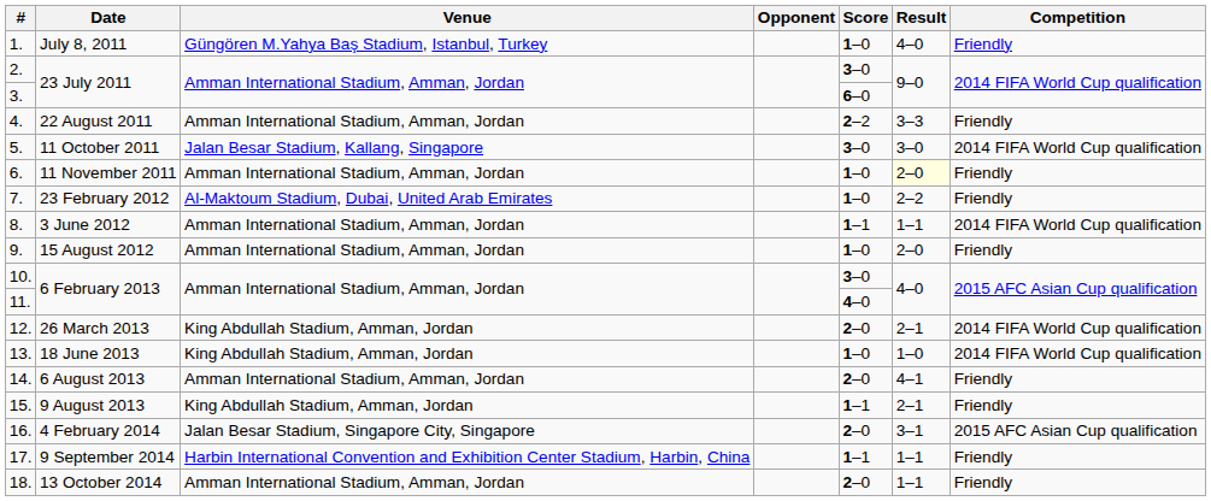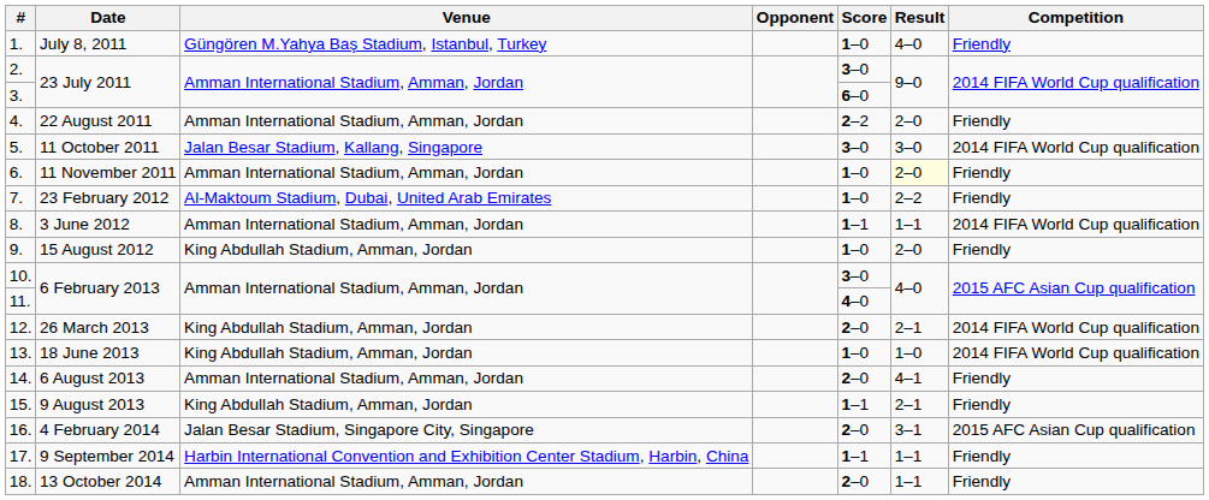 <table class="wikitable" style="font-size:85%;">
 <tr>
 <th>#</th>
 <th>Date</th>
 <th>Venue</th>
 <th>Opponent</th>
 <th>Score</th>
 <th>Result</th>
 <th>Competition</th>
 </tr>
 <tr>
 <td>1.</td>
 <td>July 8, 2011</td>
 <td><a href='#'>Güngören M.Yahya Baş Stadium</a>, <a href='#'>Istanbul</a>, <a href='#'>Turkey</a></td>
 <td></td>
 <td><strong>1</strong>–0</td>
 <td>4–0</td>
 <td><a href='#'>Friendly</a></td>
 </tr>
 <tr>
 <td>2.</td>
 <td rowspan="2">23 July 2011</td>
 <td rowspan="2"><a href='#'>Amman International Stadium</a>, <a href='#'>Amman</a>, <a href='#'>Jordan</a></td>
 <td rowspan="2"></td>
 <td><strong>3</strong>–0</td>
 <td rowspan="2">9–0</td>
 <td rowspan="2"><a href='#'>2014 FIFA World Cup qualification</a></td>
 </tr>
 <tr>
 <td>3.</td>
 <td><strong>6</strong>–0</td>
 </tr>
 <tr>
 <td>4.</td>
 <td>22 August 2011</td>
 <td>Amman International Stadium, Amman, Jordan</td>
 <td></td>
 <td><strong>2</strong>–2</td>
-<td>3–3</td>
+<td>2–0</td>
 <td>Friendly</td>
 </tr>
 <tr>
 <td>5.</td>
 <td>11 October 2011</td>
 <td><a href='#'>Jalan Besar Stadium</a>, <a href='#'>Kallang</a>, <a href='#'>Singapore</a></td>
 <td></td>
 <td><strong>3</strong>–0</td>
 <td>3–0</td>
 <td>2014 FIFA World Cup qualification</td>
 </tr>
 <tr>
 <td>6.</td>
 <td>11 November 2011</td>
 <td>Amman International Stadium, Amman, Jordan</td>
 <td></td>
 <td><strong>1</strong>–0</td>
 <td style="background: lightyellow;">2–0</td>
 <td>Friendly</td>
 </tr>
 <tr>
 <td>7.</td>
 <td>23 February 2012</td>
 <td><a href='#'>Al-Maktoum Stadium</a>, <a href='#'>Dubai</a>, <a href='#'>United Arab Emirates</a></td>
 <td></td>
 <td><strong>1</strong>–0</td>
 <td>2–2</td>
 <td>Friendly</td>
 </tr>
 <tr>
 <td>8.</td>
 <td>3 June 2012</td>
 <td>Amman International Stadium, Amman, Jordan</td>
 <td></td>
 <td><strong>1</strong>–1</td>
 <td>1–1</td>
 <td>2014 FIFA World Cup qualification</td>
 </tr>
 <tr>
 <td>9.</td>
 <td>15 August 2012</td>
-<td>Amman International Stadium, Amman, Jordan</td>
+<td>King Abdullah Stadium, Amman, Jordan</td>
 <td></td>
 <td><strong>1</strong>–0</td>
 <td>2–0</td>
 <td>Friendly</td>
 </tr>
 <tr>
 <td>10.</td>
 <td rowspan="2">6 February 2013</td>
 <td rowspan="2">Amman International Stadium, Amman, Jordan</td>
 <td rowspan="2"></td>
 <td><strong>3</strong>–0</td>
 <td rowspan="2">4–0</td>
 <td rowspan="2"><a href='#'>2015 AFC Asian Cup qualification</a></td>
 </tr>
 <tr>
 <td>11.</td>
 <td><strong>4</strong>–0</td>
 </tr>
 <tr>
 <td>12.</td>
 <td>26 March 2013</td>
 <td>King Abdullah Stadium, Amman, Jordan</td>
 <td></td>
 <td><strong>2</strong>–0</td>
 <td>2–1</td>
 <td>2014 FIFA World Cup qualification</td>
 </tr>
 <tr>
 <td>13.</td>
 <td>18 June 2013</td>
 <td>King Abdullah Stadium, Amman, Jordan</td>
 <td></td>
 <td><strong>1</strong>–0</td>
 <td>1–0</td>
 <td>2014 FIFA World Cup qualification</td>
 </tr>
 <tr>
 <td>14.</td>
 <td>6 August 2013</td>
 <td>Amman International Stadium, Amman, Jordan</td>
 <td></td>
 <td><strong>2</strong>–0</td>
 <td>4–1</td>
 <td>Friendly</td>
 </tr>
 <tr>
 <td>15.</td>
 <td>9 August 2013</td>
 <td>King Abdullah Stadium, Amman, Jordan</td>
 <td></td>
 <td><strong>1</strong>–1</td>
 <td>2–1</td>
 <td>Friendly</td>
 </tr>
 <tr>
 <td>16.</td>
 <td>4 February 2014</td>
 <td>Jalan Besar Stadium, Singapore City, Singapore</td>
 <td></td>
 <td><strong>2</strong>–0</td>
 <td>3–1</td>
 <td>2015 AFC Asian Cup qualification</td>
 </tr>
 <tr>
 <td>17.</td>
 <td>9 September 2014</td>
 <td><a href='#'>Harbin International Convention and Exhibition Center Stadium</a>, <a href='#'>Harbin</a>, <a href='#'>China</a></td>
 <td></td>
 <td><strong>1</strong>–1</td>
 <td>1–1</td>
 <td>Friendly</td>
 </tr>
 <tr>
 <td>18.</td>
 <td>13 October 2014</td>
 <td>Amman International Stadium, Amman, Jordan</td>
 <td></td>
 <td><strong>2</strong>–0</td>
 <td>1–1</td>
 <td>Friendly</td>
 </tr>
 </table>
